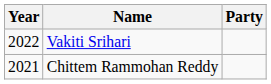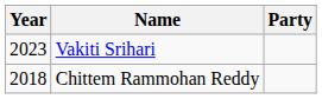 <table class="wikitable sortable">
 <tr>
 <th>Year</th>
 <th>Name</th>
 <th colspan=2>Party</th>
 </tr>
 <tr>
-<td>2022</td>
+<td>2023</td>
 <td><a href='#'>Vakiti Srihari</a></td>
 <td></td>
 </tr>
 <tr>
-<td>2021</td>
+<td>2018</td>
 <td>Chittem Rammohan Reddy</td>
 <td></td>
 </tr>
 </table>
